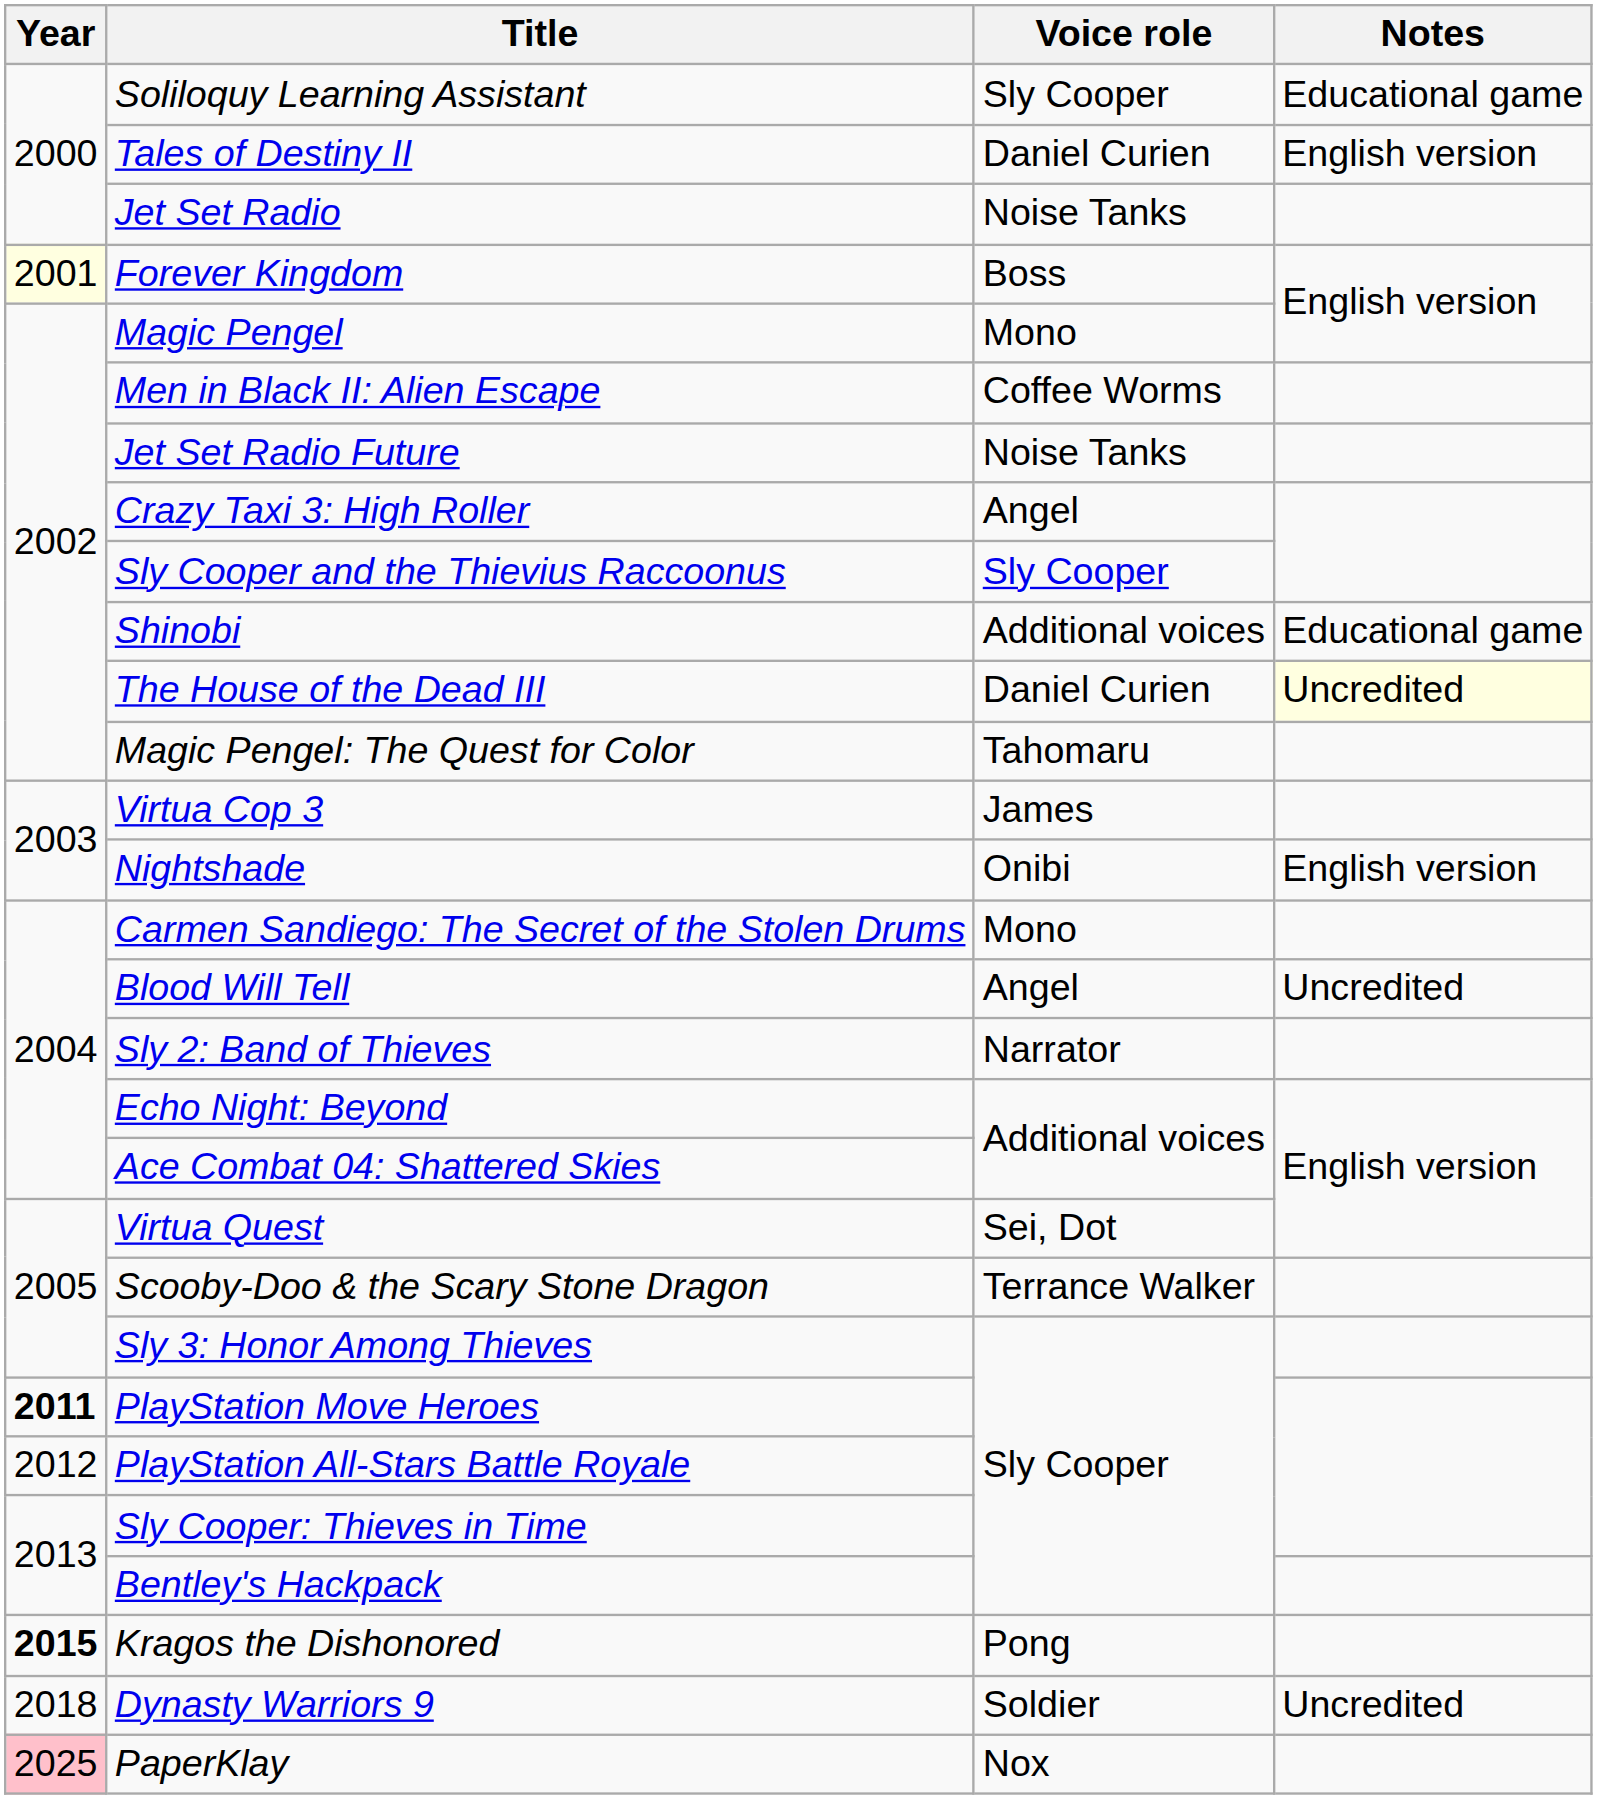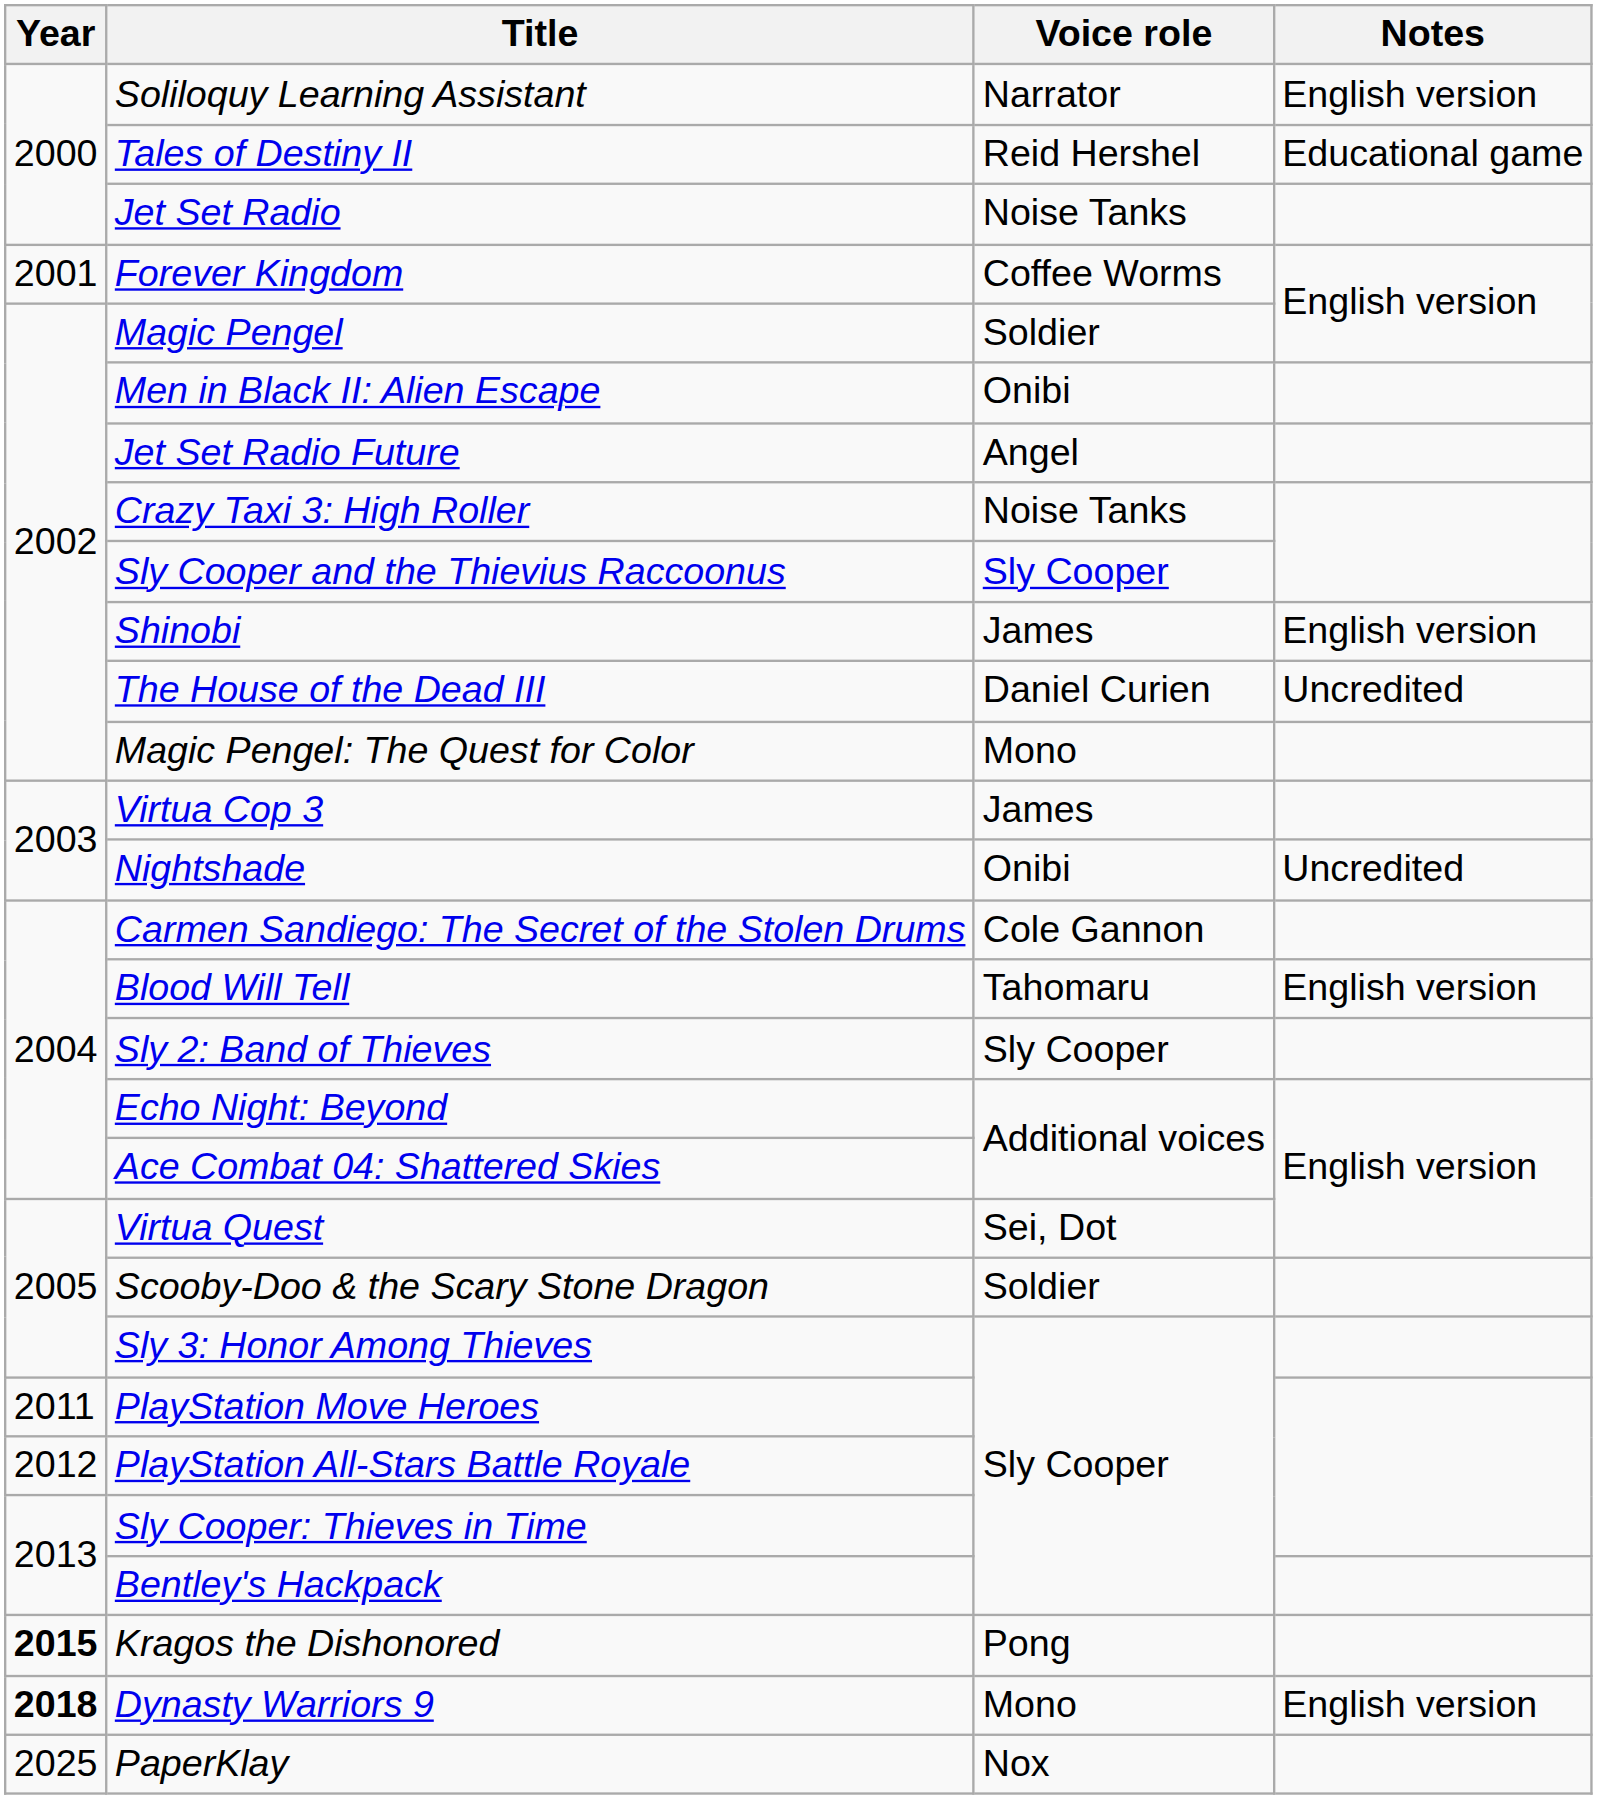 <table class="wikitable sortable">
 <tr>
 <th>Year</th>
 <th>Title</th>
 <th>Voice role</th>
 <th>Notes</th>
 </tr>
 <tr>
 <td rowspan="3">2000</td>
 <td><em>Soliloquy Learning Assistant</em></td>
-<td>Sly Cooper</td>
-<td>Educational game</td>
+<td>Narrator</td>
+<td>English version</td>
 </tr>
 <tr>
 <td><em><a href='#'>Tales of Destiny II</a></em></td>
-<td>Daniel Curien</td>
-<td>English version</td>
+<td>Reid Hershel</td>
+<td>Educational game</td>
 </tr>
 <tr>
 <td><em><a href='#'>Jet Set Radio</a></em></td>
 <td>Noise Tanks</td>
 <td></td>
 </tr>
 <tr>
-<td style="background: lightyellow;">2001</td>
+<td>2001</td>
 <td><em><a href='#'>Forever Kingdom</a></em></td>
-<td>Boss</td>
+<td>Coffee Worms</td>
 <td rowspan="2">English version</td>
 </tr>
 <tr>
 <td rowspan="8">2002</td>
 <td><em><a href='#'>Magic Pengel</a></em></td>
-<td>Mono</td>
+<td>Soldier</td>
 </tr>
 <tr>
 <td><em><a href='#'>Men in Black II: Alien Escape</a></em></td>
-<td>Coffee Worms</td>
+<td>Onibi</td>
 <td></td>
 </tr>
 <tr>
 <td><em><a href='#'>Jet Set Radio Future</a></em></td>
-<td>Noise Tanks</td>
+<td>Angel</td>
 <td></td>
 </tr>
 <tr>
 <td><em><a href='#'>Crazy Taxi 3: High Roller</a></em></td>
-<td>Angel</td>
+<td>Noise Tanks</td>
 <td rowspan="2"></td>
 </tr>
 <tr>
 <td><em><a href='#'>Sly Cooper and the Thievius Raccoonus</a></em></td>
 <td><a href='#'>Sly Cooper</a></td>
 </tr>
 <tr>
 <td><em><a href='#'>Shinobi</a></em></td>
-<td>Additional voices</td>
-<td>Educational game</td>
+<td>James</td>
+<td>English version</td>
 </tr>
 <tr>
 <td><em><a href='#'>The House of the Dead III</a></em></td>
 <td>Daniel Curien</td>
-<td style="background: lightyellow;">Uncredited</td>
+<td>Uncredited</td>
 </tr>
 <tr>
 <td><em>Magic Pengel: The Quest for Color</em></td>
-<td>Tahomaru</td>
+<td>Mono</td>
 <td></td>
 </tr>
 <tr>
 <td rowspan="2">2003</td>
 <td><em><a href='#'>Virtua Cop 3</a></em></td>
 <td>James</td>
 <td></td>
 </tr>
 <tr>
 <td><em><a href='#'>Nightshade</a></em></td>
 <td>Onibi</td>
-<td>English version</td>
+<td>Uncredited</td>
 </tr>
 <tr>
 <td rowspan="5">2004</td>
 <td><em><a href='#'>Carmen Sandiego: The Secret of the Stolen Drums</a></em></td>
-<td>Mono</td>
+<td>Cole Gannon</td>
 <td></td>
 </tr>
 <tr>
 <td><em><a href='#'>Blood Will Tell</a></em></td>
-<td>Angel</td>
-<td>Uncredited</td>
+<td>Tahomaru</td>
+<td>English version</td>
 </tr>
 <tr>
 <td><em><a href='#'>Sly 2: Band of Thieves</a></em></td>
-<td>Narrator</td>
+<td>Sly Cooper</td>
 <td></td>
 </tr>
 <tr>
 <td><em><a href='#'>Echo Night: Beyond</a></em></td>
 <td rowspan="2">Additional voices</td>
 <td rowspan="3">English version</td>
 </tr>
 <tr>
 <td><em><a href='#'>Ace Combat 04: Shattered Skies</a></em></td>
 </tr>
 <tr>
 <td rowspan="3">2005</td>
 <td><em><a href='#'>Virtua Quest</a></em></td>
 <td>Sei, Dot</td>
 </tr>
 <tr>
 <td><em>Scooby-Doo & the Scary Stone Dragon</em></td>
-<td>Terrance Walker</td>
+<td>Soldier</td>
 <td></td>
 </tr>
 <tr>
 <td><em><a href='#'>Sly 3: Honor Among Thieves</a></em></td>
 <td rowspan="5">Sly Cooper</td>
 <td></td>
 </tr>
 <tr>
-<td><strong>2011</strong></td>
+<td>2011</td>
 <td><em><a href='#'>PlayStation Move Heroes</a></em></td>
 <td rowspan="3"></td>
 </tr>
 <tr>
 <td>2012</td>
 <td><em><a href='#'>PlayStation All-Stars Battle Royale</a></em></td>
 </tr>
 <tr>
 <td rowspan="2">2013</td>
 <td><em><a href='#'>Sly Cooper: Thieves in Time</a></em></td>
 </tr>
 <tr>
 <td><em><a href='#'>Bentley's Hackpack</a></em></td>
 <td></td>
 </tr>
 <tr>
 <td><strong>2015</strong></td>
 <td><em>Kragos the Dishonored</em></td>
 <td>Pong</td>
 <td></td>
 </tr>
 <tr>
-<td>2018</td>
+<td><strong>2018</strong></td>
 <td><em><a href='#'>Dynasty Warriors 9</a></em></td>
-<td>Soldier</td>
-<td>Uncredited</td>
+<td>Mono</td>
+<td>English version</td>
 </tr>
 <tr>
-<td style="background: pink;">2025</td>
+<td>2025</td>
 <td><em>PaperKlay</em></td>
 <td>Nox</td>
 <td></td>
 </tr>
 </table>
